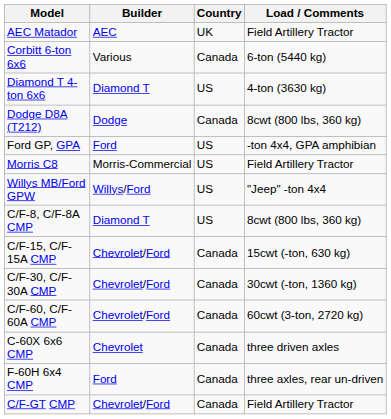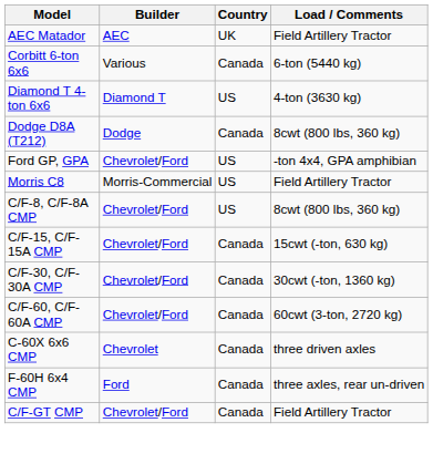 <table class="wikitable sortable">
 <tr>
 <th style="width: 110px;">Model</th>
 <th>Builder</th>
 <th>Country</th>
 <th>Load / Comments</th>
 </tr>
 <tr>
 <td><a href='#'>AEC Matador</a></td>
 <td><a href='#'>AEC</a></td>
 <td>UK</td>
 <td>Field Artillery Tractor</td>
 </tr>
 <tr>
 <td><a href='#'>Corbitt 6-ton 6x6</a></td>
 <td>Various</td>
 <td>Canada</td>
 <td>6-ton (5440 kg)</td>
 </tr>
 <tr>
 <td><a href='#'>Diamond T 4-ton 6x6</a></td>
 <td><a href='#'>Diamond T</a></td>
 <td>US</td>
 <td>4-ton (3630 kg)</td>
 </tr>
 <tr>
 <td><a href='#'>Dodge D8A (T212)</a></td>
 <td><a href='#'>Dodge</a></td>
 <td>Canada</td>
 <td>8cwt (800 lbs, 360 kg)</td>
 </tr>
 <tr>
 <td>Ford GP, <a href='#'>GPA</a></td>
-<td><a href='#'>Ford</a></td>
+<td><a href='#'>Chevrolet</a>/<a href='#'>Ford</a></td>
 <td>US</td>
 <td>-ton 4x4, GPA amphibian</td>
 </tr>
 <tr>
 <td><a href='#'>Morris C8</a></td>
 <td>Morris-Commercial</td>
 <td>US</td>
 <td>Field Artillery Tractor</td>
 </tr>
 <tr>
-<td><a href='#'>Willys MB/Ford GPW</a></td>
-<td><a href='#'>Willys</a>/<a href='#'>Ford</a></td>
-<td>US</td>
-<td>"Jeep" -ton 4x4</td>
-</tr>
-<tr>
 <td>C/F-8, C/F-8A <a href='#'>CMP</a></td>
-<td><a href='#'>Diamond T</a></td>
+<td><a href='#'>Chevrolet</a>/<a href='#'>Ford</a></td>
 <td>US</td>
 <td>8cwt (800 lbs, 360 kg)</td>
 </tr>
 <tr>
 <td>C/F-15, C/F-15A <a href='#'>CMP</a></td>
 <td><a href='#'>Chevrolet</a>/<a href='#'>Ford</a></td>
 <td>Canada</td>
 <td>15cwt (-ton, 630 kg)</td>
 </tr>
 <tr>
 <td>C/F-30, C/F-30A <a href='#'>CMP</a></td>
 <td><a href='#'>Chevrolet</a>/<a href='#'>Ford</a></td>
 <td>Canada</td>
 <td>30cwt (-ton, 1360 kg)</td>
 </tr>
 <tr>
 <td>C/F-60, C/F-60A <a href='#'>CMP</a></td>
 <td><a href='#'>Chevrolet</a>/<a href='#'>Ford</a></td>
 <td>Canada</td>
 <td>60cwt (3-ton, 2720 kg)</td>
 </tr>
 <tr>
 <td>C-60X 6x6 <a href='#'>CMP</a></td>
 <td><a href='#'>Chevrolet</a></td>
 <td>Canada</td>
 <td>three driven axles</td>
 </tr>
 <tr>
 <td>F-60H 6x4 <a href='#'>CMP</a></td>
 <td><a href='#'>Ford</a></td>
 <td>Canada</td>
 <td>three axles, rear un-driven</td>
 </tr>
 <tr>
 <td><a href='#'>C/F-GT</a> <a href='#'>CMP</a></td>
 <td><a href='#'>Chevrolet</a>/<a href='#'>Ford</a></td>
 <td>Canada</td>
 <td>Field Artillery Tractor</td>
 </tr>
 </table>
